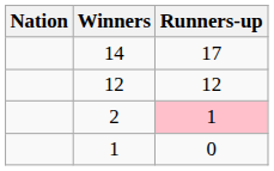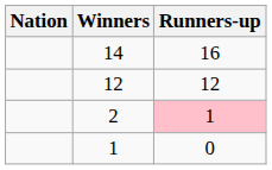 <table class="wikitable sortable">
 <tr>
 <th>Nation</th>
 <th>Winners</th>
 <th>Runners-up</th>
 </tr>
 <tr>
 <td></td>
 <td align=center>14</td>
-<td align=center>17</td>
+<td align=center>16</td>
 </tr>
 <tr>
 <td></td>
 <td align=center>12</td>
 <td align=center>12</td>
 </tr>
 <tr>
 <td></td>
 <td align=center>2</td>
 <td align=center style="background: pink;">1</td>
 </tr>
 <tr>
 <td></td>
 <td align=center>1</td>
 <td align=center>0</td>
 </tr>
 </table>
